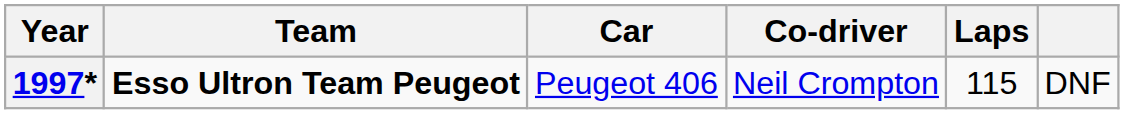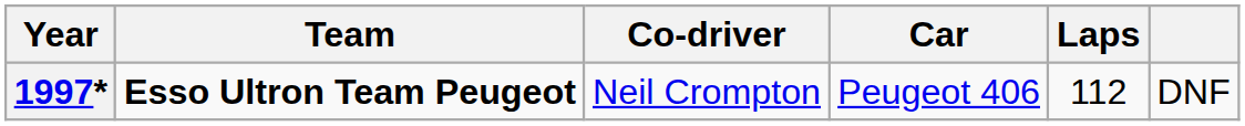 <table class="wikitable" style="text-align:center; font-size:90%">
 <tr>
 <th>Year</th>
 <th>Team</th>
+<th>Co-driver</th>
 <th>Car</th>
-<th>Co-driver</th>
 <th>Laps</th>
 <th></th>
 </tr>
 <tr>
 <th><a href='#'>1997</a>*</th>
 <td align="left" nowrap><strong> Esso Ultron Team Peugeot</strong></td>
+<td align="left" nowrap> <a href='#'>Neil Crompton</a></td>
 <td align="left" nowrap><a href='#'>Peugeot 406</a></td>
-<td align="left" nowrap> <a href='#'>Neil Crompton</a></td>
-<td>115</td>
+<td>112</td>
 <td>DNF</td>
 </tr>
 </table>
